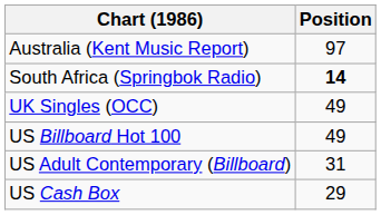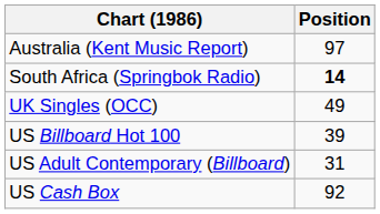 <table class="wikitable sortable">
 <tr>
 <th>Chart (1986)</th>
 <th>Position</th>
 </tr>
 <tr>
 <td>Australia (<a href='#'>Kent Music Report</a>)</td>
 <td align="center">97</td>
 </tr>
 <tr>
 <td>South Africa (<a href='#'>Springbok Radio</a>)</td>
 <td align="center"><strong>14</strong></td>
 </tr>
 <tr>
 <td><a href='#'>UK Singles</a> (<a href='#'>OCC</a>)</td>
 <td align="center">49</td>
 </tr>
 <tr>
 <td>US <a href='#'><em>Billboard</em> Hot 100</a></td>
-<td align="center">49</td>
+<td align="center">39</td>
 </tr>
 <tr>
 <td>US <a href='#'>Adult Contemporary</a> (<em><a href='#'>Billboard</a></em>)</td>
 <td align="center">31</td>
 </tr>
 <tr>
 <td>US <em><a href='#'>Cash Box</a></em></td>
-<td align="center">29</td>
+<td align="center">92</td>
 </tr>
 </table>
